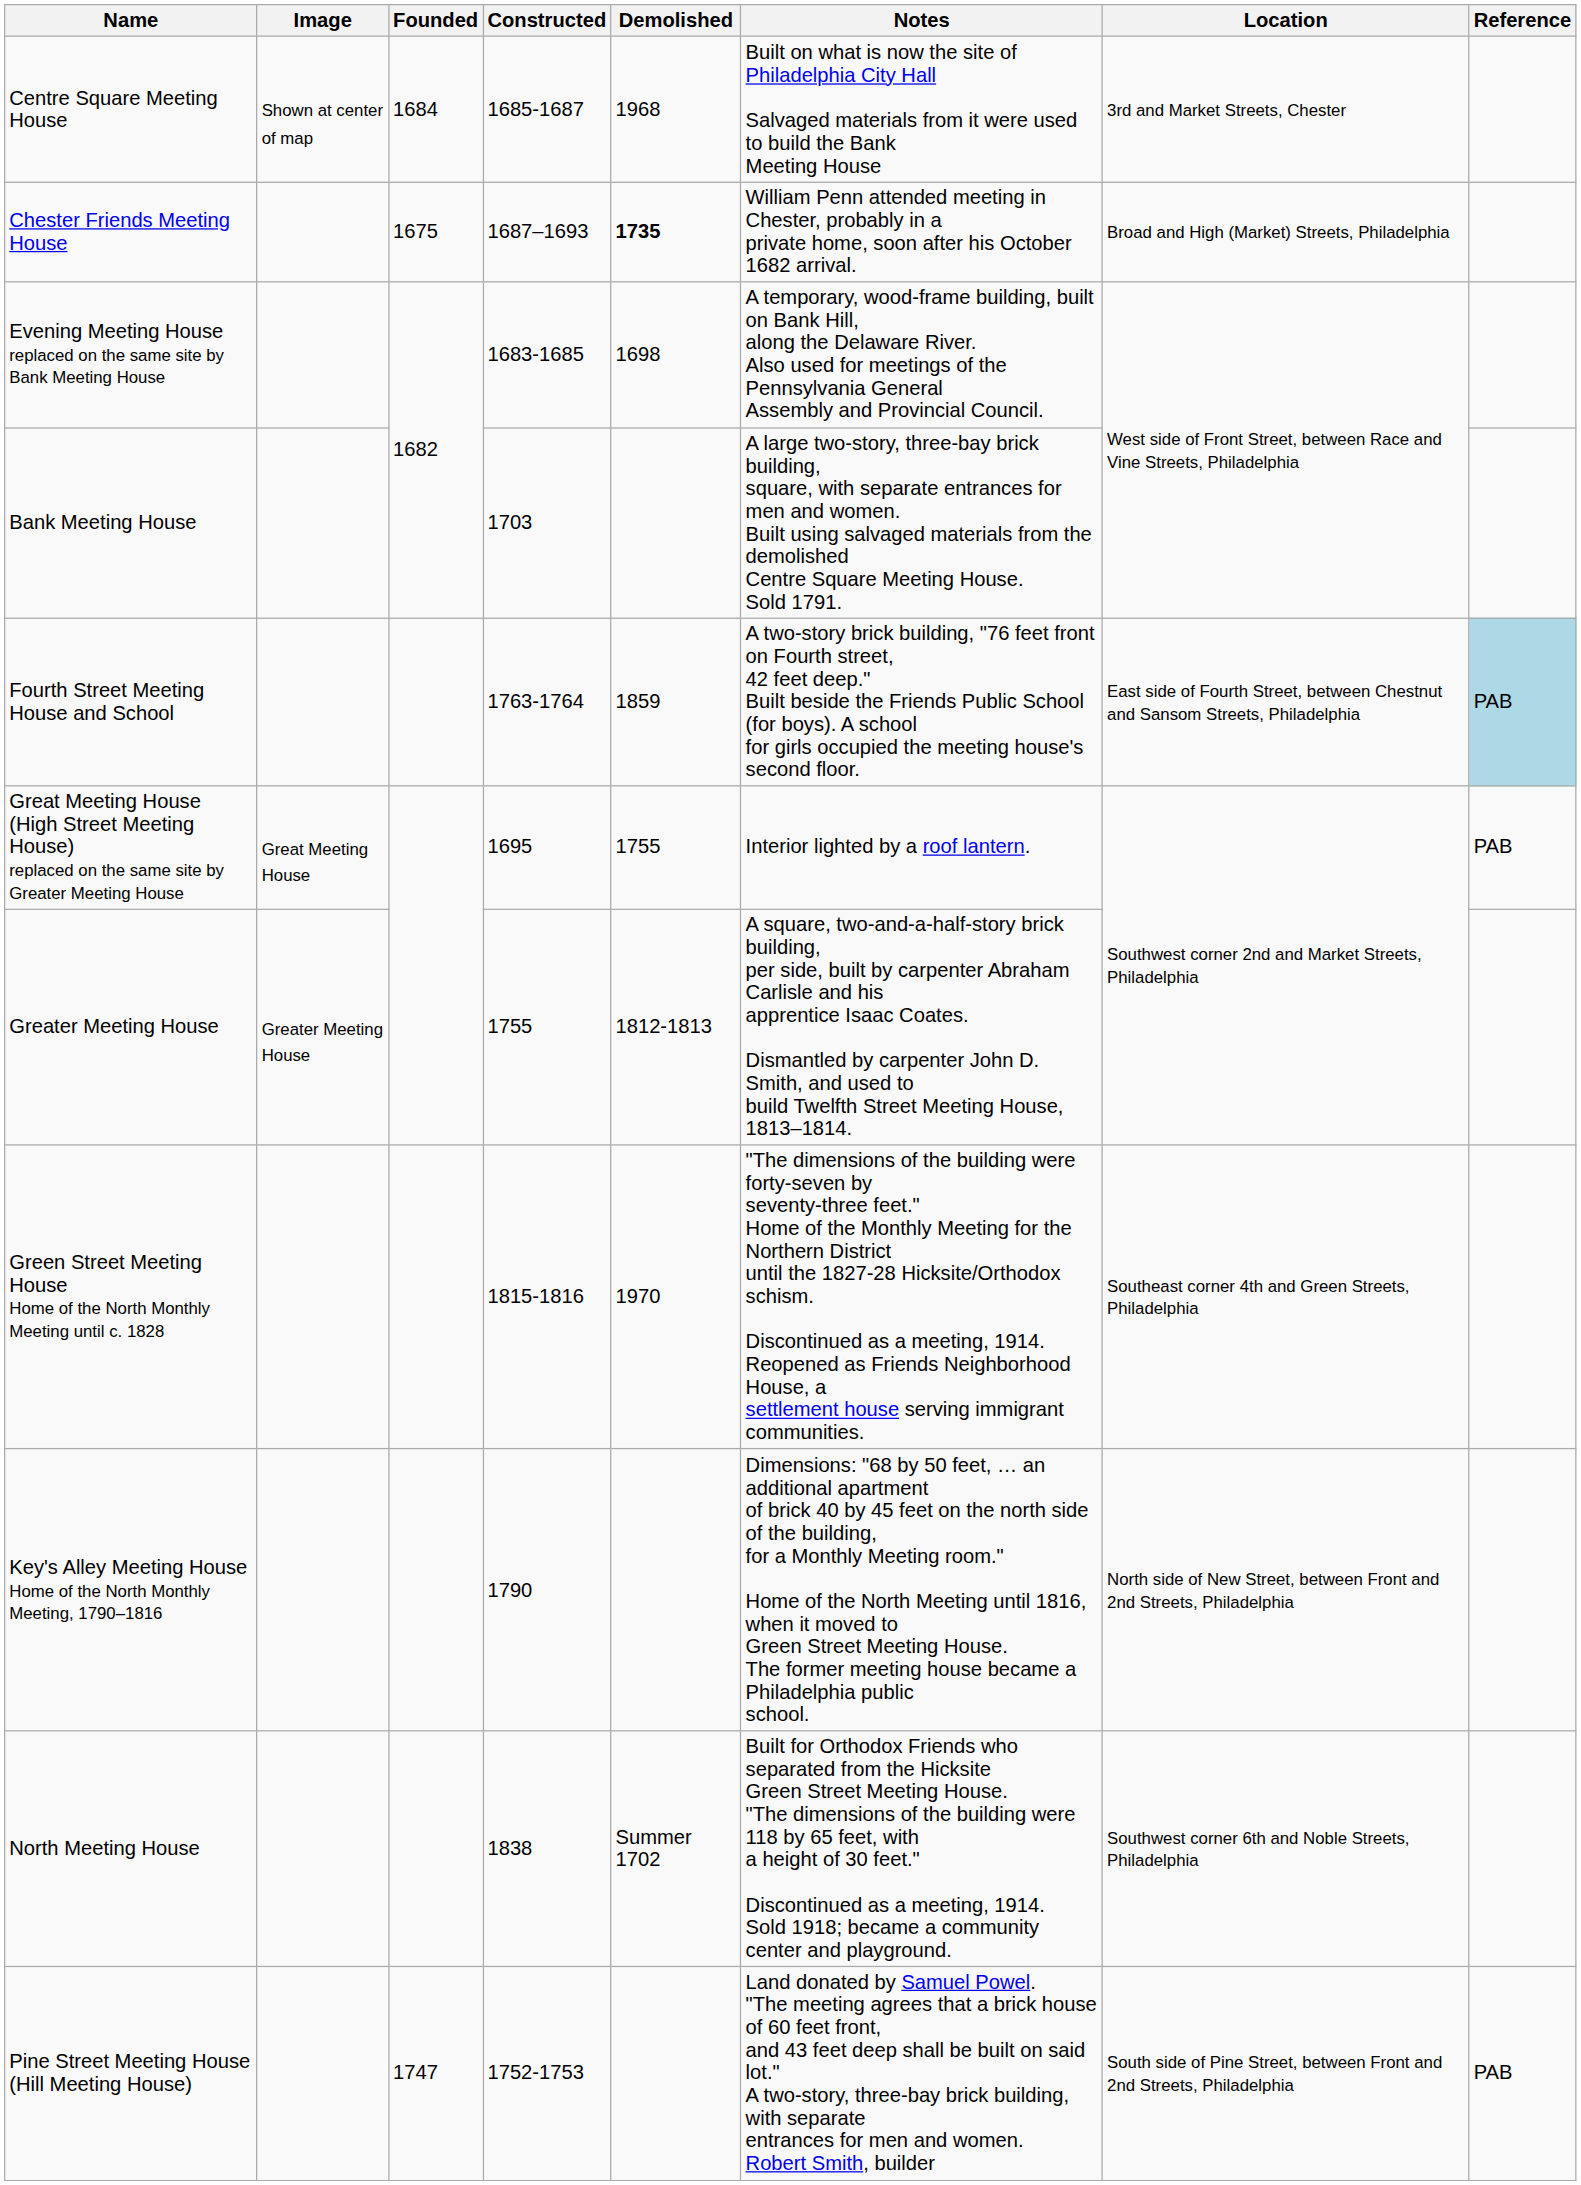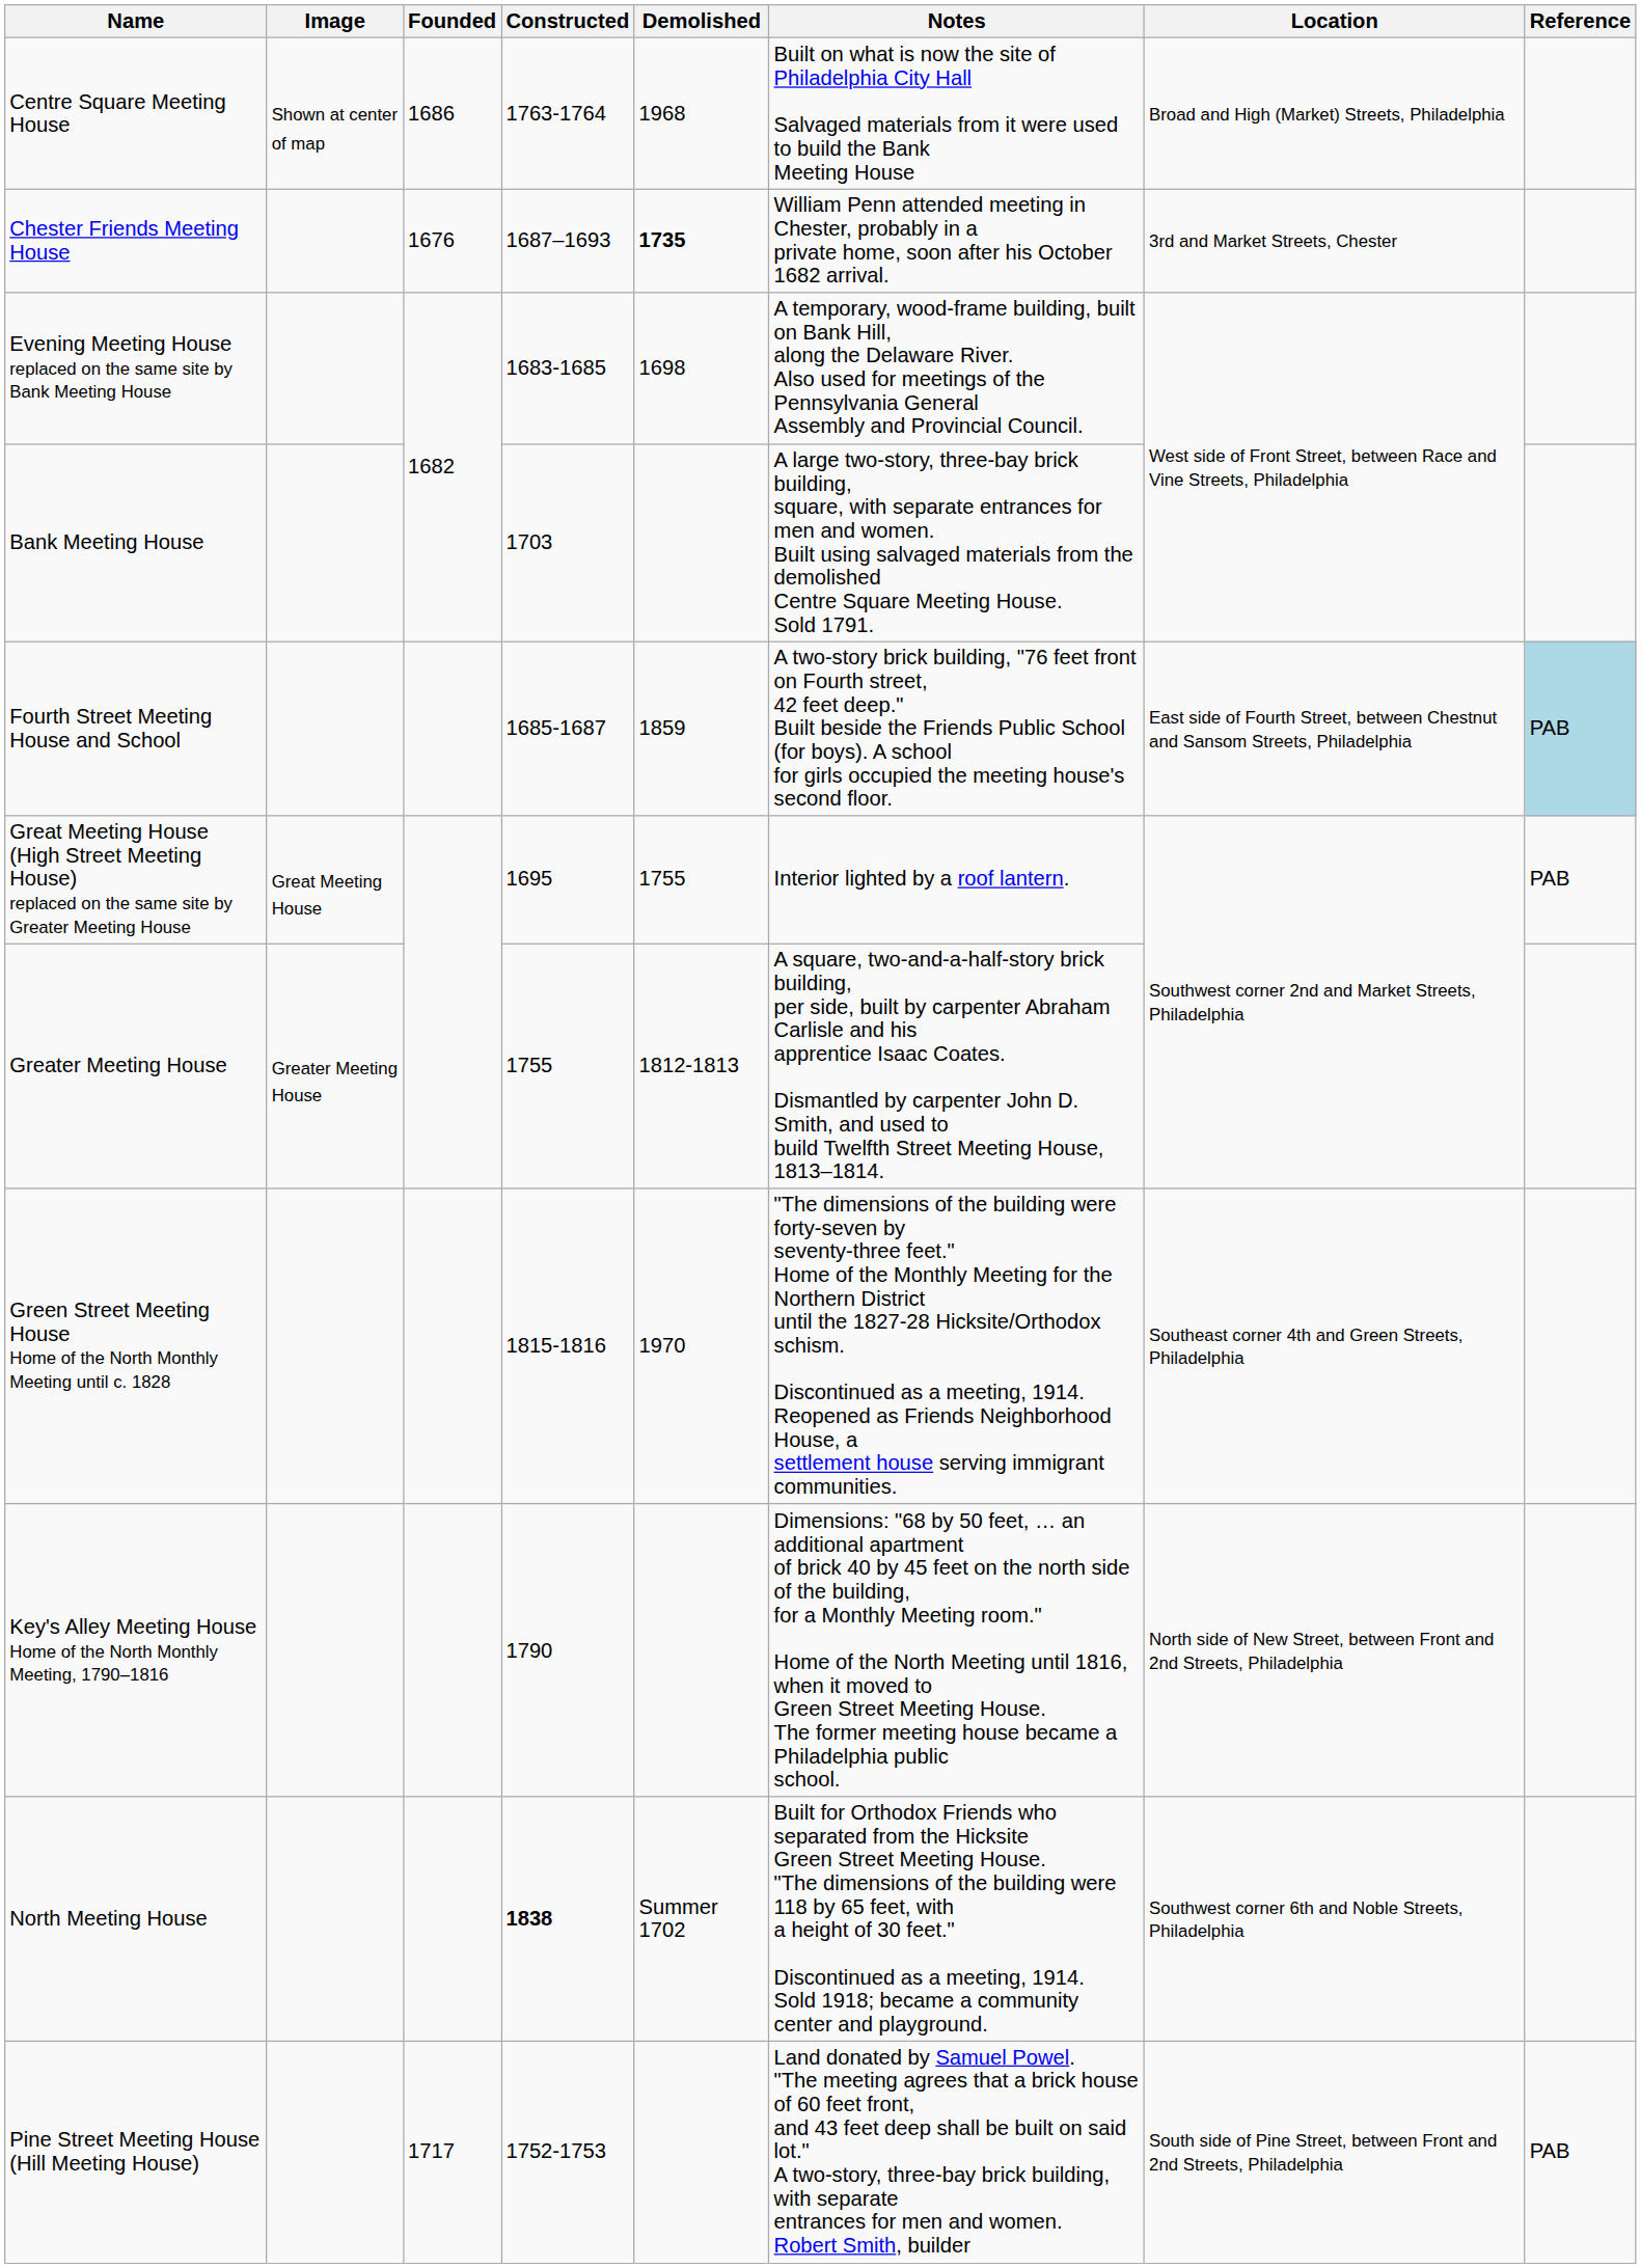 <table class="wikitable sortable">
 <tr>
 <th>Name</th>
 <th>Image</th>
 <th>Founded</th>
 <th>Constructed</th>
 <th>Demolished</th>
 <th>Notes</th>
 <th>Location</th>
 <th>Reference</th>
 </tr>
 <tr>
 <td>Centre Square Meeting House</td>
 <td><br><sub>Shown at center of map</sub></td>
-<td>1684</td>
-<td>1685-1687</td>
+<td>1686</td>
+<td>1763-1764</td>
 <td>1968</td>
 <td>Built on what is now the site of <a href='#'>Philadelphia City Hall</a><br><br>Salvaged materials from it were used to build the Bank<br>Meeting House</td>
-<td><small>3rd and Market Streets, Chester</small></td>
+<td><small>Broad and High (Market) Streets, Philadelphia</small></td>
 <td></td>
 </tr>
 <tr>
 <td><a href='#'>Chester Friends Meeting House</a></td>
 <td></td>
-<td>1675</td>
+<td>1676</td>
 <td>1687–1693</td>
 <td><strong>1735</strong></td>
 <td>William Penn attended meeting in Chester, probably in a<br>private home, soon after his October 1682 arrival.</td>
-<td><small>Broad and High (Market) Streets, Philadelphia</small></td>
+<td><small>3rd and Market Streets, Chester</small></td>
 <td></td>
 </tr>
 <tr>
 <td>Evening Meeting House<br><small>replaced on the same site by Bank Meeting House</small></td>
 <td></td>
 <td rowspan="2">1682</td>
 <td>1683-1685</td>
 <td>1698</td>
 <td>A temporary, wood-frame building, built on Bank Hill,<br>along the Delaware River.<br>Also used for meetings of the Pennsylvania General<br>Assembly and Provincial Council.</td>
 <td rowspan="2"><small>West side of Front Street, between Race and Vine Streets, Philadelphia</small></td>
 <td></td>
 </tr>
 <tr>
 <td>Bank Meeting House</td>
 <td></td>
 <td>1703</td>
 <td></td>
 <td>A large two-story, three-bay brick building, <br>square, with separate entrances for men and women.<br>Built using salvaged materials from the demolished<br>Centre Square Meeting House.<br>Sold 1791.</td>
 <td></td>
 </tr>
 <tr>
 <td>Fourth Street Meeting House and School</td>
 <td></td>
 <td></td>
-<td>1763-1764</td>
+<td>1685-1687</td>
 <td>1859</td>
 <td>A two-story brick building, "76 feet front on Fourth street,<br>42 feet deep."<br>Built beside the Friends Public School (for boys). A school<br>for girls occupied the meeting house's second floor.</td>
 <td><small>East side of Fourth Street, between Chestnut and Sansom Streets, Philadelphia</small></td>
 <td style="background: lightblue;">PAB</td>
 </tr>
 <tr>
 <td>Great Meeting House<br>(High Street Meeting House)<br><small>replaced on the same site by Greater Meeting House</small></td>
 <td><br><sub>Great Meeting House</sub></td>
 <td rowspan="2"></td>
 <td>1695</td>
 <td>1755</td>
 <td>Interior lighted by a <a href='#'>roof lantern</a>.</td>
 <td rowspan="2"><small>Southwest corner 2nd and Market Streets, Philadelphia</small></td>
 <td>PAB</td>
 </tr>
 <tr>
 <td>Greater Meeting House</td>
 <td><br><sub>Greater Meeting House</sub></td>
 <td>1755</td>
 <td>1812-1813</td>
 <td>A square, two-and-a-half-story brick building, <br>per side, built by carpenter Abraham Carlisle and his<br>apprentice Isaac Coates.<br><br>Dismantled by carpenter John D. Smith, and used to<br>build Twelfth Street Meeting House, 1813–1814.</td>
 <td></td>
 </tr>
 <tr>
 <td>Green Street Meeting House<br><small>Home of the North Monthly Meeting until c. 1828</small></td>
 <td></td>
 <td></td>
 <td>1815-1816</td>
 <td>1970</td>
 <td>"The dimensions of the building were forty-seven by<br>seventy-three feet."<br>Home of the Monthly Meeting for the Northern District<br>until the 1827-28 Hicksite/Orthodox schism.<br><br>Discontinued as a meeting, 1914.<br>Reopened as Friends Neighborhood House, a<br><a href='#'>settlement house</a> serving immigrant communities.</td>
 <td><small>Southeast corner 4th and Green Streets, Philadelphia</small></td>
 <td></td>
 </tr>
 <tr>
 <td>Key's Alley Meeting House<br><small>Home of the North Monthly Meeting, 1790–1816</small></td>
 <td></td>
 <td></td>
 <td>1790</td>
 <td></td>
 <td>Dimensions: "68 by 50 feet, … an additional apartment<br>of brick 40 by 45 feet on the north side of the building,<br>for a Monthly Meeting room."<br><br>Home of the North Meeting until 1816, when it moved to<br>Green Street Meeting House.<br>The former meeting house became a Philadelphia public<br>school.</td>
 <td><small>North side of New Street, between Front and 2nd Streets, Philadelphia</small></td>
 <td></td>
 </tr>
 <tr>
 <td>North Meeting House</td>
 <td></td>
 <td></td>
-<td>1838</td>
+<td><strong>1838</strong></td>
 <td>Summer 1702</td>
 <td>Built for Orthodox Friends who separated from the Hicksite<br>Green Street Meeting House.<br>"The dimensions of the building were 118 by 65 feet, with<br>a height of 30 feet."<br><br>Discontinued as a meeting, 1914.<br>Sold 1918; became a community center and playground.</td>
 <td><small>Southwest corner 6th and Noble Streets, Philadelphia</small></td>
 <td></td>
 </tr>
 <tr>
 <td>Pine Street Meeting House<br>(Hill Meeting House)</td>
 <td></td>
-<td>1747</td>
+<td>1717</td>
 <td>1752-1753</td>
 <td></td>
 <td>Land donated by <a href='#'>Samuel Powel</a>.<br>"The meeting agrees that a brick house of 60 feet front,<br>and 43 feet deep shall be built on said lot."<br>A two-story, three-bay brick building, with separate<br>entrances for men and women.<br><a href='#'>Robert Smith</a>, builder</td>
 <td><small>South side of Pine Street, between Front and 2nd Streets, Philadelphia</small></td>
 <td>PAB</td>
 </tr>
 </table>
